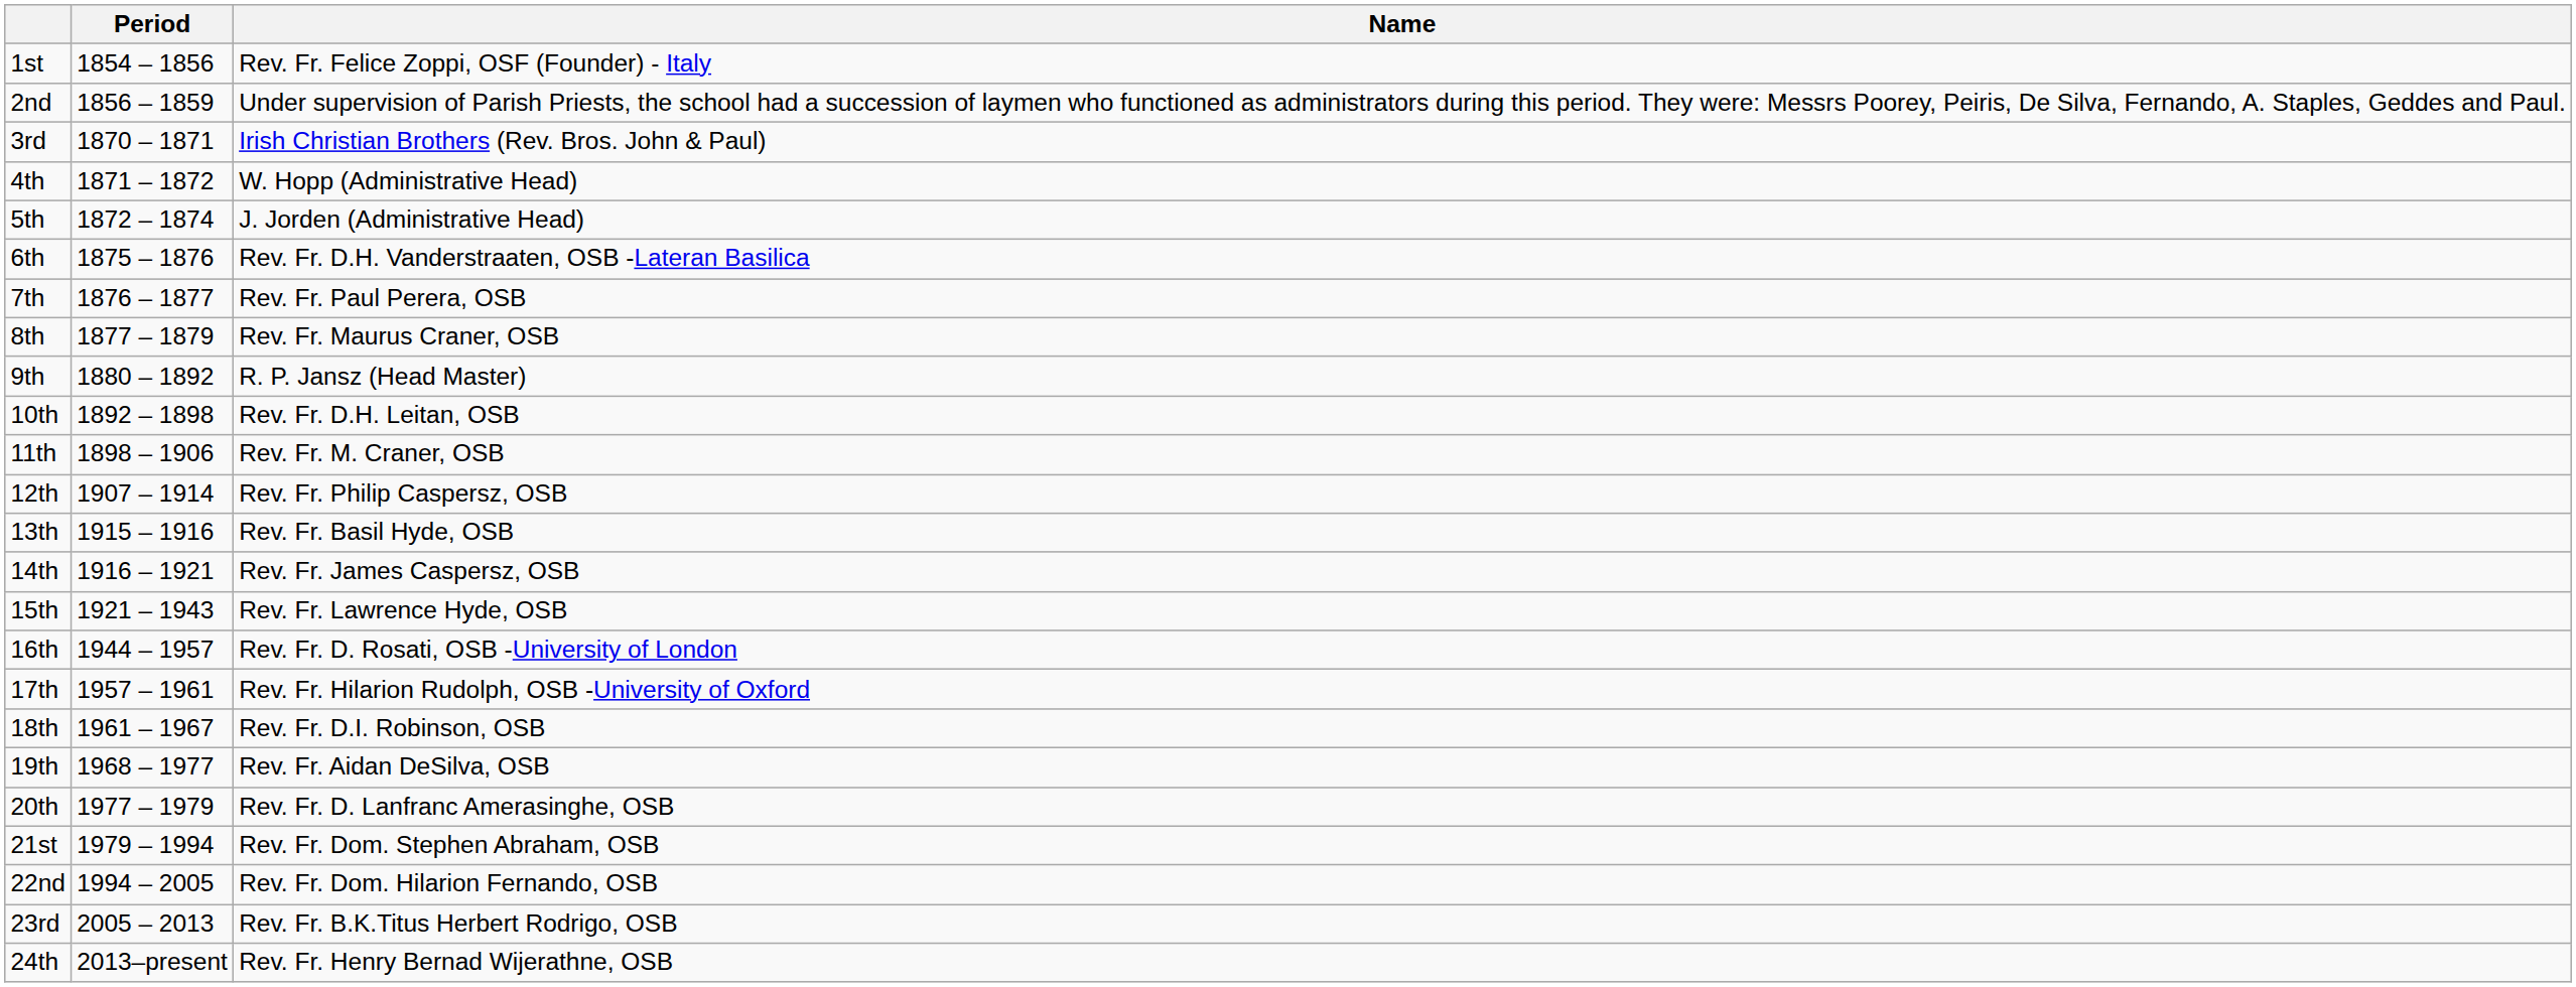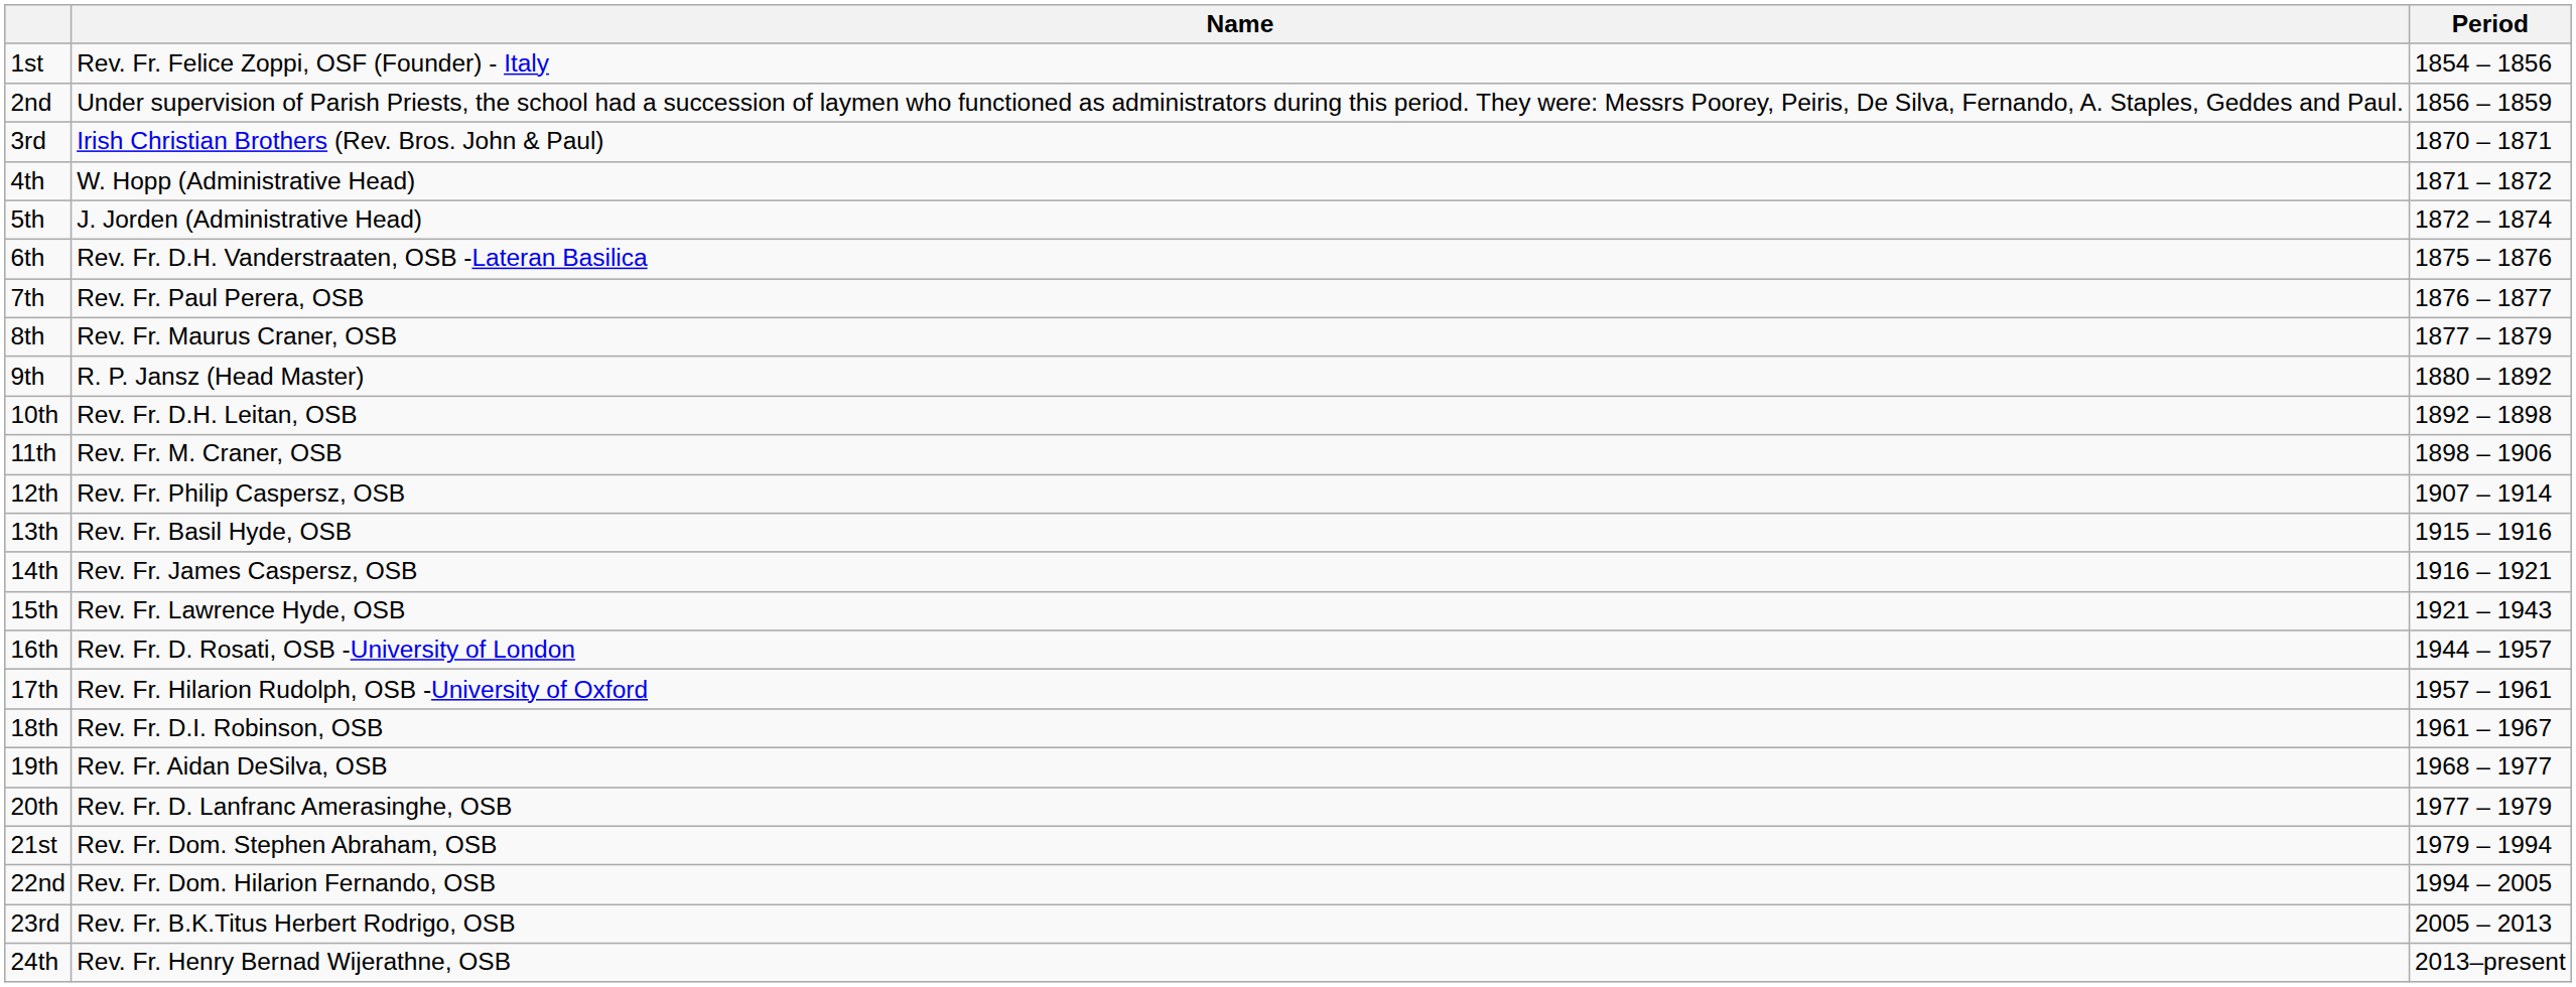 <table class="wikitable">
 <tr>
 <th> </th>
+<th>Name</th>
 <th>Period</th>
-<th>Name</th>
 </tr>
 <tr>
 <td>1st</td>
+<td>Rev. Fr. Felice Zoppi, OSF (Founder) - <a href='#'>Italy</a></td>
 <td>1854 – 1856</td>
-<td>Rev. Fr. Felice Zoppi, OSF (Founder) - <a href='#'>Italy</a></td>
 </tr>
 <tr>
 <td>2nd</td>
+<td>Under supervision of Parish Priests, the school had a succession of laymen who functioned as administrators during this period. They were: Messrs Poorey, Peiris, De Silva, Fernando, A. Staples, Geddes and Paul.</td>
 <td>1856 – 1859</td>
-<td>Under supervision of Parish Priests, the school had a succession of laymen who functioned as administrators during this period. They were: Messrs Poorey, Peiris, De Silva, Fernando, A. Staples, Geddes and Paul.</td>
 </tr>
 <tr>
 <td>3rd</td>
+<td><a href='#'>Irish Christian Brothers</a> (Rev. Bros. John & Paul)</td>
 <td>1870 – 1871</td>
-<td><a href='#'>Irish Christian Brothers</a> (Rev. Bros. John & Paul)</td>
 </tr>
 <tr>
 <td>4th</td>
+<td>W. Hopp (Administrative Head)</td>
 <td>1871 – 1872</td>
-<td>W. Hopp (Administrative Head)</td>
 </tr>
 <tr>
 <td>5th</td>
+<td>J. Jorden (Administrative Head)</td>
 <td>1872 – 1874</td>
-<td>J. Jorden (Administrative Head)</td>
 </tr>
 <tr>
 <td>6th</td>
+<td>Rev. Fr. D.H. Vanderstraaten, OSB -<a href='#'>Lateran Basilica</a></td>
 <td>1875 – 1876</td>
-<td>Rev. Fr. D.H. Vanderstraaten, OSB -<a href='#'>Lateran Basilica</a></td>
 </tr>
 <tr>
 <td>7th</td>
+<td>Rev. Fr. Paul Perera, OSB</td>
 <td>1876 – 1877</td>
-<td>Rev. Fr. Paul Perera, OSB</td>
 </tr>
 <tr>
 <td>8th</td>
+<td>Rev. Fr. Maurus Craner, OSB</td>
 <td>1877 – 1879</td>
-<td>Rev. Fr. Maurus Craner, OSB</td>
 </tr>
 <tr>
 <td>9th</td>
+<td>R. P. Jansz (Head Master)</td>
 <td>1880 – 1892</td>
-<td>R. P. Jansz (Head Master)</td>
 </tr>
 <tr>
 <td>10th</td>
+<td>Rev. Fr. D.H. Leitan, OSB</td>
 <td>1892 – 1898</td>
-<td>Rev. Fr. D.H. Leitan, OSB</td>
 </tr>
 <tr>
 <td>11th</td>
+<td>Rev. Fr. M. Craner, OSB</td>
 <td>1898  – 1906</td>
-<td>Rev. Fr. M. Craner, OSB</td>
 </tr>
 <tr>
 <td>12th</td>
+<td>Rev. Fr. Philip Caspersz, OSB</td>
 <td>1907 – 1914</td>
-<td>Rev. Fr. Philip Caspersz, OSB</td>
 </tr>
 <tr>
 <td>13th</td>
+<td>Rev. Fr. Basil Hyde, OSB</td>
 <td>1915 – 1916</td>
-<td>Rev. Fr. Basil Hyde, OSB</td>
 </tr>
 <tr>
 <td>14th</td>
+<td>Rev. Fr. James Caspersz, OSB</td>
 <td>1916 – 1921</td>
-<td>Rev. Fr. James Caspersz, OSB</td>
 </tr>
 <tr>
 <td>15th</td>
+<td>Rev. Fr. Lawrence Hyde, OSB</td>
 <td>1921 –  1943</td>
-<td>Rev. Fr. Lawrence Hyde, OSB</td>
 </tr>
 <tr>
 <td>16th</td>
+<td>Rev. Fr. D. Rosati, OSB -<a href='#'>University of London</a></td>
 <td>1944 – 1957</td>
-<td>Rev. Fr. D. Rosati, OSB -<a href='#'>University of London</a></td>
 </tr>
 <tr>
 <td>17th</td>
+<td>Rev. Fr. Hilarion Rudolph, OSB -<a href='#'>University of Oxford</a></td>
 <td>1957 – 1961</td>
-<td>Rev. Fr. Hilarion Rudolph, OSB -<a href='#'>University of Oxford</a></td>
 </tr>
 <tr>
 <td>18th</td>
+<td>Rev. Fr. D.I. Robinson, OSB</td>
 <td>1961 – 1967</td>
-<td>Rev. Fr. D.I. Robinson, OSB</td>
 </tr>
 <tr>
 <td>19th</td>
+<td>Rev. Fr. Aidan DeSilva, OSB</td>
 <td>1968 – 1977</td>
-<td>Rev. Fr. Aidan DeSilva, OSB</td>
 </tr>
 <tr>
 <td>20th</td>
+<td>Rev. Fr. D. Lanfranc Amerasinghe, OSB</td>
 <td>1977 – 1979</td>
-<td>Rev. Fr. D. Lanfranc Amerasinghe, OSB</td>
 </tr>
 <tr>
 <td>21st</td>
+<td>Rev. Fr. Dom. Stephen Abraham, OSB</td>
 <td>1979 – 1994</td>
-<td>Rev. Fr. Dom. Stephen Abraham, OSB</td>
 </tr>
 <tr>
 <td>22nd</td>
+<td>Rev. Fr. Dom. Hilarion Fernando, OSB</td>
 <td>1994 – 2005</td>
-<td>Rev. Fr. Dom. Hilarion Fernando, OSB</td>
 </tr>
 <tr>
 <td>23rd</td>
+<td>Rev. Fr. B.K.Titus Herbert Rodrigo, OSB</td>
 <td>2005 – 2013</td>
-<td>Rev. Fr. B.K.Titus Herbert Rodrigo, OSB</td>
 </tr>
 <tr>
 <td>24th</td>
+<td>Rev. Fr. Henry Bernad Wijerathne, OSB</td>
 <td>2013–present</td>
-<td>Rev. Fr. Henry Bernad Wijerathne, OSB</td>
 </tr>
 </table>
